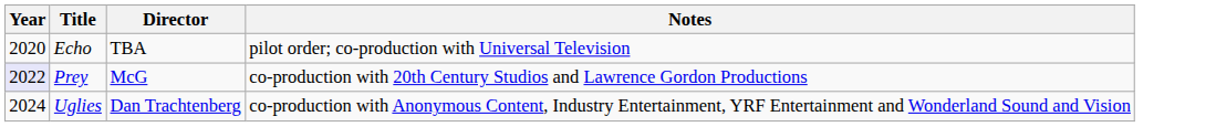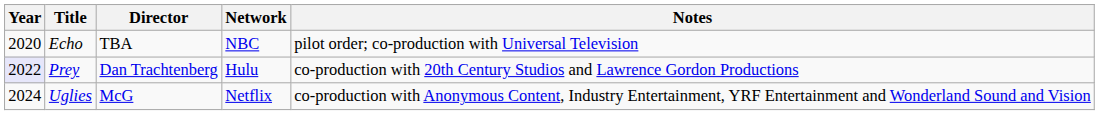 <table class="wikitable sortable">
 <tr>
 <th>Year</th>
 <th>Title</th>
 <th>Director</th>
+<th>Network</th>
 <th>Notes</th>
 </tr>
 <tr>
 <td>2020</td>
 <td><em>Echo</em></td>
 <td>TBA</td>
+<td><a href='#'>NBC</a></td>
 <td>pilot order; co-production with <a href='#'>Universal Television</a></td>
 </tr>
 <tr>
 <td style="background: lavender;">2022</td>
 <td><em><a href='#'>Prey</a></em></td>
-<td><a href='#'>McG</a></td>
+<td><a href='#'>Dan Trachtenberg</a></td>
+<td><a href='#'>Hulu</a></td>
 <td>co-production with <a href='#'>20th Century Studios</a> and <a href='#'>Lawrence Gordon Productions</a></td>
 </tr>
 <tr>
 <td>2024</td>
 <td><em><a href='#'>Uglies</a></em></td>
-<td><a href='#'>Dan Trachtenberg</a></td>
+<td><a href='#'>McG</a></td>
+<td><a href='#'>Netflix</a></td>
 <td>co-production with <a href='#'>Anonymous Content</a>, Industry Entertainment, YRF Entertainment and <a href='#'>Wonderland Sound and Vision</a></td>
 </tr>
 </table>
